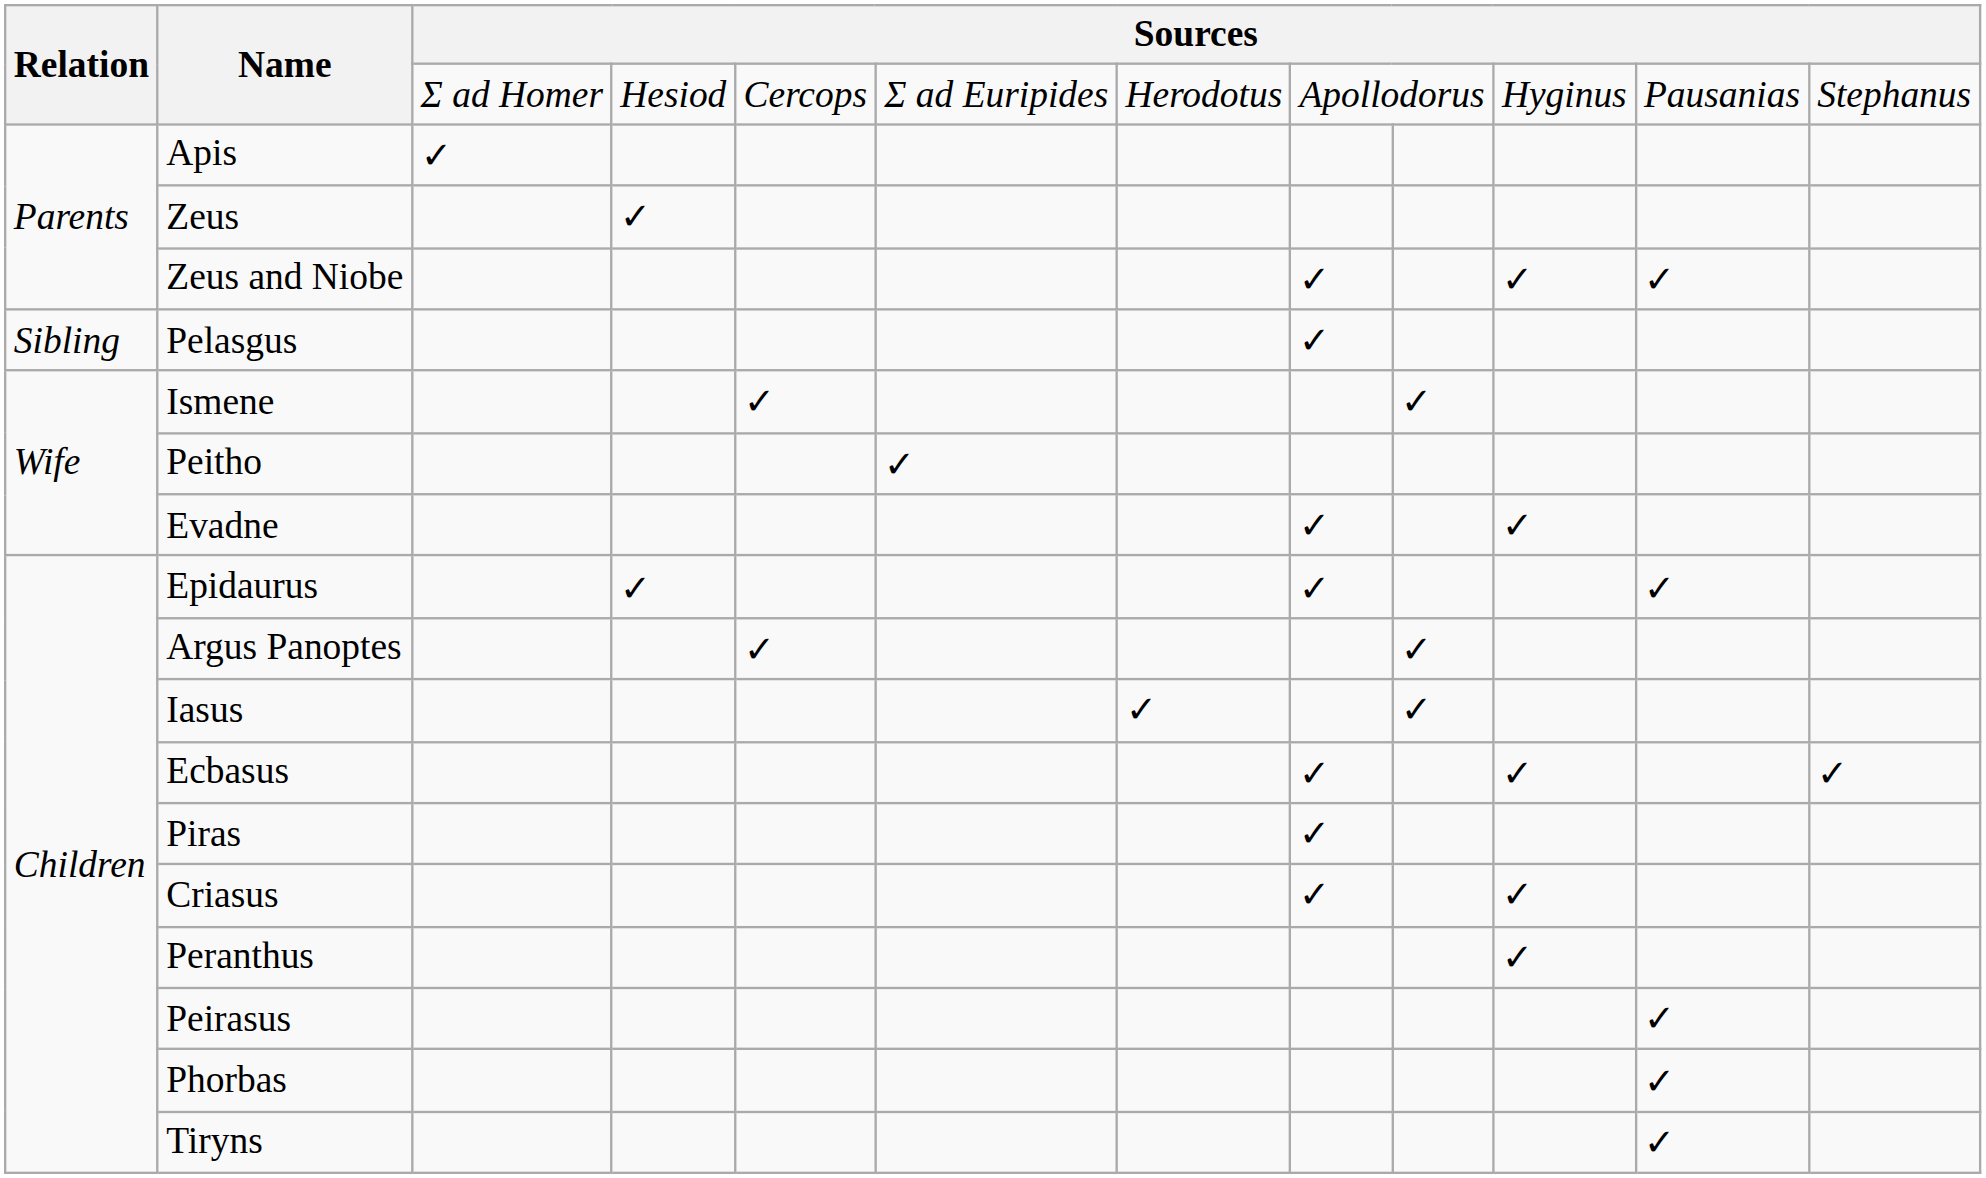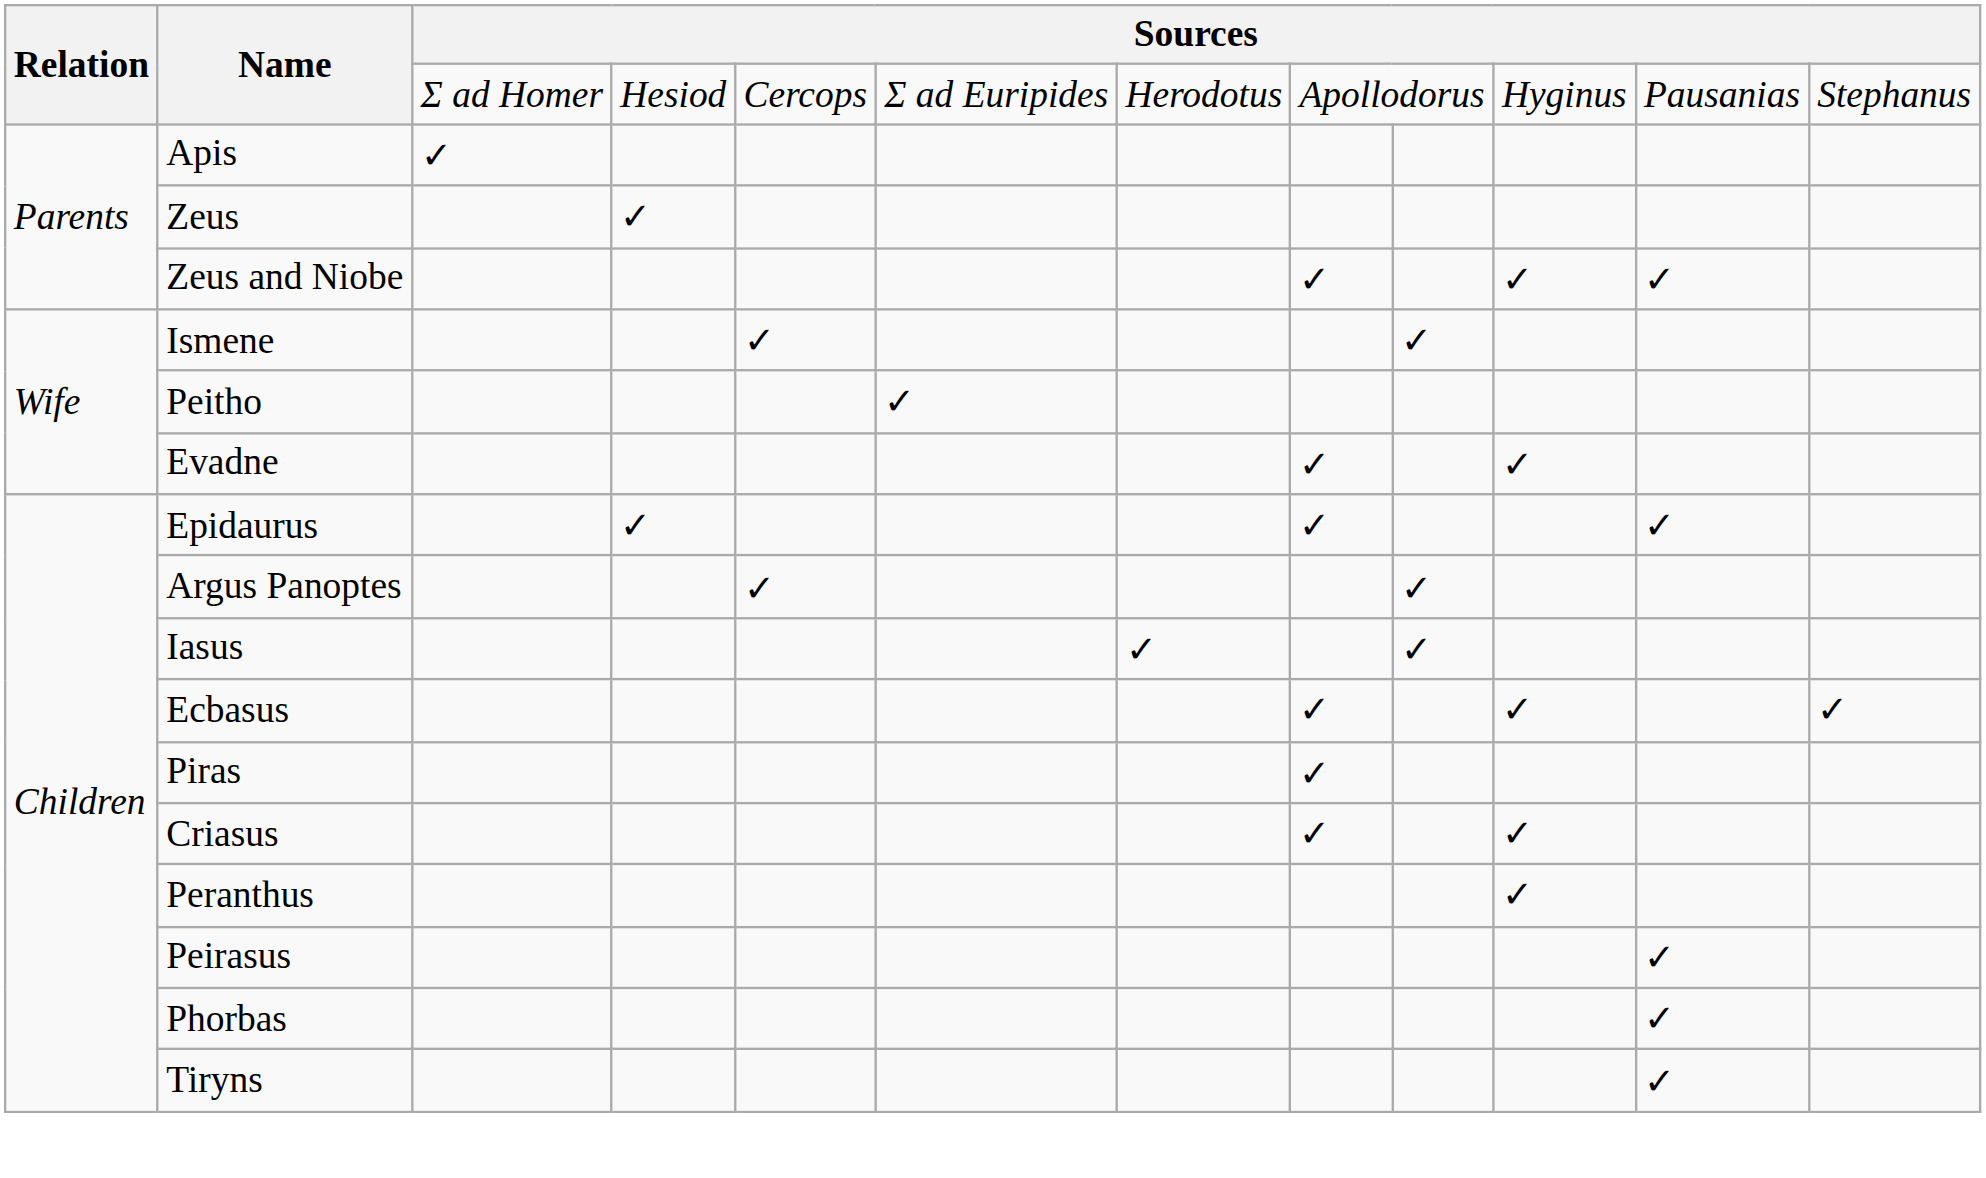 <table class="wikitable">
 <tr>
 <th rowspan="2">Relation</th>
 <th rowspan="2">Name</th>
 <th colspan="10">Sources</th>
 </tr>
 <tr>
 <td><em>Σ ad Homer</em></td>
 <td><em>Hesiod</em></td>
 <td><em>Cercops</em></td>
 <td><em>Σ ad Euripides</em></td>
 <td><em>Herodotus</em></td>
 <td colspan="2"><em>Apollodorus</em></td>
 <td><em>Hyginus</em></td>
 <td><em>Pausanias</em></td>
 <td><em>Stephanus</em></td>
 </tr>
 <tr>
 <td rowspan="3"><em>Parents</em></td>
 <td>Apis</td>
 <td>✓</td>
 <td></td>
 <td></td>
 <td></td>
 <td></td>
 <td></td>
 <td></td>
 <td></td>
 <td></td>
 <td></td>
 </tr>
 <tr>
 <td>Zeus</td>
 <td></td>
 <td>✓</td>
 <td></td>
 <td></td>
 <td></td>
 <td></td>
 <td></td>
 <td></td>
 <td></td>
 <td></td>
 </tr>
 <tr>
 <td>Zeus and Niobe</td>
 <td></td>
 <td></td>
 <td></td>
 <td></td>
 <td></td>
 <td>✓</td>
 <td></td>
 <td>✓</td>
 <td>✓</td>
-<td></td>
-</tr>
-<tr>
-<td><em>Sibling</em></td>
-<td>Pelasgus</td>
-<td></td>
-<td></td>
-<td></td>
-<td></td>
-<td></td>
-<td>✓</td>
-<td></td>
-<td></td>
-<td></td>
 <td></td>
 </tr>
 <tr>
 <td rowspan="3"><em>Wife</em></td>
 <td>Ismene</td>
 <td></td>
 <td></td>
 <td>✓</td>
 <td></td>
 <td></td>
 <td></td>
 <td>✓</td>
 <td></td>
 <td></td>
 <td></td>
 </tr>
 <tr>
 <td>Peitho</td>
 <td></td>
 <td></td>
 <td></td>
 <td>✓</td>
 <td></td>
 <td></td>
 <td></td>
 <td></td>
 <td></td>
 <td></td>
 </tr>
 <tr>
 <td>Evadne</td>
 <td></td>
 <td></td>
 <td></td>
 <td></td>
 <td></td>
 <td>✓</td>
 <td></td>
 <td>✓</td>
 <td></td>
 <td></td>
 </tr>
 <tr>
 <td rowspan="10"><em>Children</em></td>
 <td>Epidaurus</td>
 <td></td>
 <td>✓</td>
 <td></td>
 <td></td>
 <td></td>
 <td>✓</td>
 <td></td>
 <td></td>
 <td>✓</td>
 <td></td>
 </tr>
 <tr>
 <td>Argus Panoptes</td>
 <td></td>
 <td></td>
 <td>✓</td>
 <td></td>
 <td></td>
 <td></td>
 <td>✓</td>
 <td></td>
 <td></td>
 <td></td>
 </tr>
 <tr>
 <td>Iasus</td>
 <td></td>
 <td></td>
 <td></td>
 <td></td>
 <td>✓</td>
 <td></td>
 <td>✓</td>
 <td></td>
 <td></td>
 <td></td>
 </tr>
 <tr>
 <td>Ecbasus</td>
 <td></td>
 <td></td>
 <td></td>
 <td></td>
 <td></td>
 <td>✓</td>
 <td></td>
 <td>✓</td>
 <td></td>
 <td>✓</td>
 </tr>
 <tr>
 <td>Piras</td>
 <td></td>
 <td></td>
 <td></td>
 <td></td>
 <td></td>
 <td>✓</td>
 <td></td>
 <td></td>
 <td></td>
 <td></td>
 </tr>
 <tr>
 <td>Criasus</td>
 <td></td>
 <td></td>
 <td></td>
 <td></td>
 <td></td>
 <td>✓</td>
 <td></td>
 <td>✓</td>
 <td></td>
 <td></td>
 </tr>
 <tr>
 <td>Peranthus</td>
 <td></td>
 <td></td>
 <td></td>
 <td></td>
 <td></td>
 <td></td>
 <td></td>
 <td>✓</td>
 <td></td>
 <td></td>
 </tr>
 <tr>
 <td>Peirasus</td>
 <td></td>
 <td></td>
 <td></td>
 <td></td>
 <td></td>
 <td></td>
 <td></td>
 <td></td>
 <td>✓</td>
 <td></td>
 </tr>
 <tr>
 <td>Phorbas</td>
 <td></td>
 <td></td>
 <td></td>
 <td></td>
 <td></td>
 <td></td>
 <td></td>
 <td></td>
 <td>✓</td>
 <td></td>
 </tr>
 <tr>
 <td>Tiryns</td>
 <td></td>
 <td></td>
 <td></td>
 <td></td>
 <td></td>
 <td></td>
 <td></td>
 <td></td>
 <td>✓</td>
 <td></td>
 </tr>
 </table>
